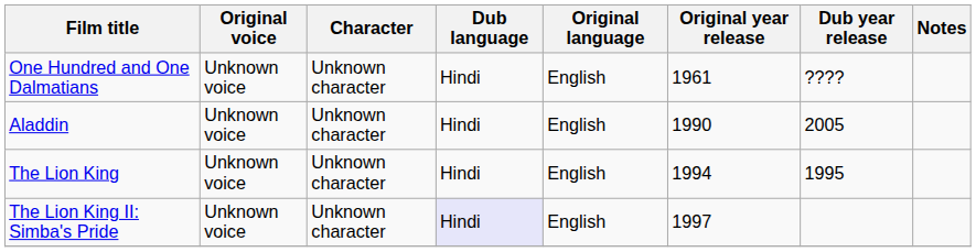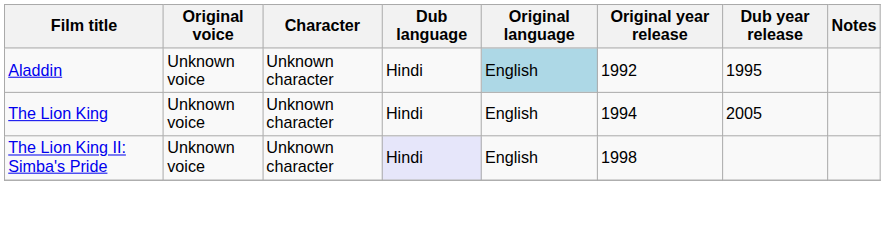 <table class="wikitable">
 <tr>
 <th>Film title</th>
 <th>Original voice</th>
 <th>Character</th>
 <th>Dub language</th>
 <th>Original language</th>
 <th>Original year release</th>
 <th>Dub year release</th>
 <th>Notes</th>
 </tr>
 <tr>
-<td><a href='#'>One Hundred and One Dalmatians</a></td>
-<td>Unknown voice</td>
-<td>Unknown character</td>
-<td>Hindi</td>
-<td>English</td>
-<td>1961</td>
-<td>????</td>
-<td></td>
-</tr>
-<tr>
 <td><a href='#'>Aladdin</a></td>
 <td>Unknown voice</td>
 <td>Unknown character</td>
 <td>Hindi</td>
-<td>English</td>
-<td>1990</td>
-<td>2005</td>
+<td style="background: lightblue;">English</td>
+<td>1992</td>
+<td>1995</td>
 <td></td>
 </tr>
 <tr>
 <td><a href='#'>The Lion King</a></td>
 <td>Unknown voice</td>
 <td>Unknown character</td>
 <td>Hindi</td>
 <td>English</td>
 <td>1994</td>
-<td>1995</td>
+<td>2005</td>
 <td></td>
 </tr>
 <tr>
 <td><a href='#'>The Lion King II: Simba's Pride</a></td>
 <td>Unknown voice</td>
 <td>Unknown character</td>
 <td style="background: lavender;">Hindi</td>
 <td>English</td>
-<td>1997</td>
+<td>1998</td>
 <td 2005></td>
 <td></td>
 </tr>
 <tr>
 </tr>
 </table>
